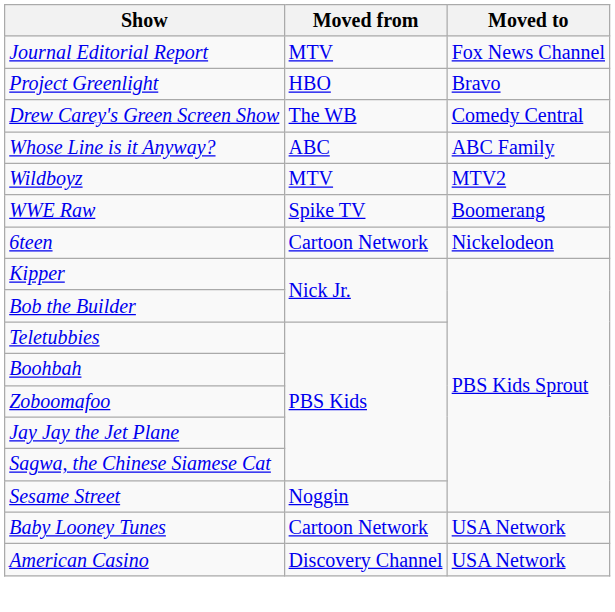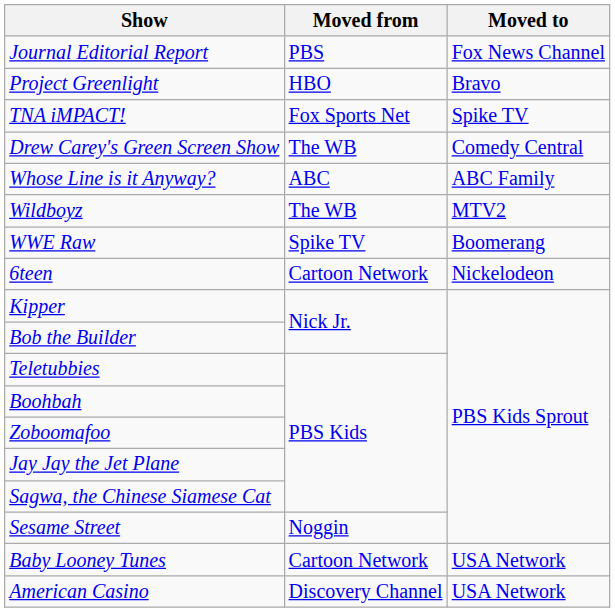 <table class="wikitable sortable">
 <tr>
 <th>Show</th>
 <th>Moved from</th>
 <th>Moved to</th>
 </tr>
 <tr>
 <td><em><a href='#'>Journal Editorial Report</a></em></td>
-<td><a href='#'>MTV</a></td>
+<td><a href='#'>PBS</a></td>
 <td><a href='#'>Fox News Channel</a></td>
 </tr>
 <tr>
 <td><em><a href='#'>Project Greenlight</a></em></td>
 <td><a href='#'>HBO</a></td>
 <td><a href='#'>Bravo</a></td>
+</tr>
+<tr>
+<td><em><a href='#'>TNA iMPACT!</a></em></td>
+<td><a href='#'>Fox Sports Net</a></td>
+<td><a href='#'>Spike TV</a></td>
 </tr>
 <tr>
 <td><em><a href='#'>Drew Carey's Green Screen Show</a></em></td>
 <td><a href='#'>The WB</a></td>
 <td><a href='#'>Comedy Central</a></td>
 </tr>
 <tr>
 <td><em><a href='#'>Whose Line is it Anyway?</a></em></td>
 <td><a href='#'>ABC</a></td>
 <td><a href='#'>ABC Family</a></td>
 </tr>
 <tr>
 <td><em><a href='#'>Wildboyz</a></em></td>
-<td><a href='#'>MTV</a></td>
+<td><a href='#'>The WB</a></td>
 <td><a href='#'>MTV2</a></td>
 </tr>
 <tr>
 <td><em><a href='#'>WWE Raw</a></em></td>
 <td><a href='#'>Spike TV</a></td>
 <td><a href='#'>Boomerang</a></td>
 </tr>
 <tr>
 <td><em><a href='#'>6teen</a></em></td>
 <td><a href='#'>Cartoon Network</a></td>
 <td><a href='#'>Nickelodeon</a></td>
 </tr>
 <tr>
 <td><em><a href='#'>Kipper</a></em></td>
 <td rowspan="2"><a href='#'>Nick Jr.</a></td>
 <td rowspan="8"><a href='#'>PBS Kids Sprout</a></td>
 </tr>
 <tr>
 <td><em><a href='#'>Bob the Builder</a></em></td>
 </tr>
 <tr>
 <td><em><a href='#'>Teletubbies</a></em></td>
 <td rowspan="5"><a href='#'>PBS Kids</a></td>
 </tr>
 <tr>
 <td><em><a href='#'>Boohbah</a></em></td>
 </tr>
 <tr>
 <td><em><a href='#'>Zoboomafoo</a></em></td>
 </tr>
 <tr>
 <td><em><a href='#'>Jay Jay the Jet Plane</a></em></td>
 </tr>
 <tr>
 <td><em><a href='#'>Sagwa, the Chinese Siamese Cat</a></em></td>
 </tr>
 <tr>
 <td><em><a href='#'>Sesame Street</a></em></td>
 <td><a href='#'>Noggin</a></td>
 </tr>
 <tr>
 <td><em><a href='#'>Baby Looney Tunes</a></em></td>
 <td><a href='#'>Cartoon Network</a></td>
 <td><a href='#'>USA Network</a></td>
 </tr>
 <tr>
 <td><em><a href='#'>American Casino</a></em></td>
 <td><a href='#'>Discovery Channel</a></td>
 <td><a href='#'>USA Network</a></td>
 </tr>
 </table>
